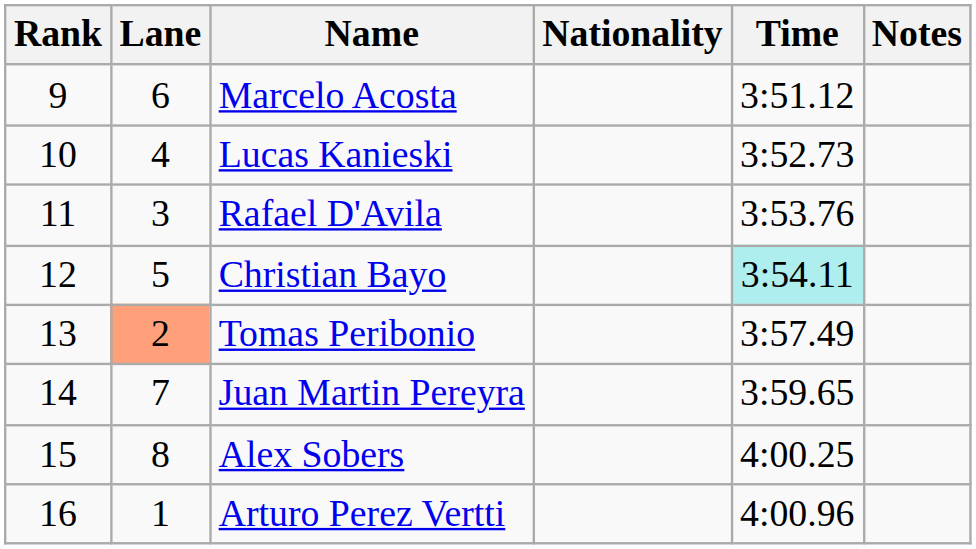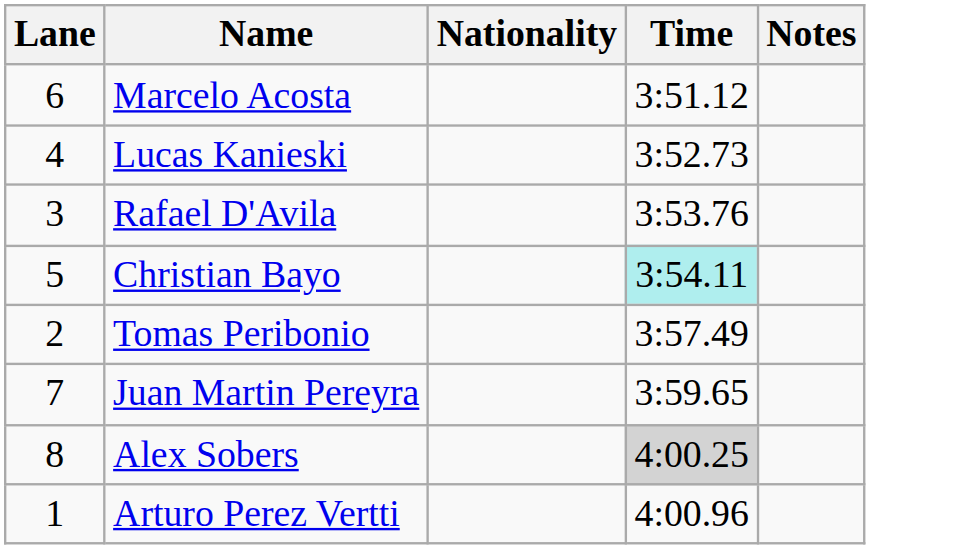 <table class="wikitable sortable" style="text-align:center">
 <tr>
-<th>Rank</th>
 <th>Lane</th>
 <th>Name</th>
 <th>Nationality</th>
 <th>Time</th>
 <th>Notes</th>
 </tr>
 <tr>
-<td>9</td>
 <td>6</td>
 <td align=left><a href='#'>Marcelo Acosta</a></td>
 <td align=left></td>
 <td>3:51.12</td>
 <td></td>
 </tr>
 <tr>
-<td>10</td>
 <td>4</td>
 <td align=left><a href='#'>Lucas Kanieski</a></td>
 <td align=left></td>
 <td>3:52.73</td>
 <td></td>
 </tr>
 <tr>
-<td>11</td>
 <td>3</td>
 <td align=left><a href='#'>Rafael D'Avila</a></td>
 <td align=left></td>
 <td>3:53.76</td>
 <td></td>
 </tr>
 <tr>
-<td>12</td>
 <td>5</td>
 <td align=left><a href='#'>Christian Bayo</a></td>
 <td align=left></td>
 <td style="background: paleturquoise;">3:54.11</td>
 <td></td>
 </tr>
 <tr>
-<td>13</td>
-<td style="background: lightsalmon;">2</td>
+<td>2</td>
 <td align=left><a href='#'>Tomas Peribonio</a></td>
 <td align=left></td>
 <td>3:57.49</td>
 <td></td>
 </tr>
 <tr>
-<td>14</td>
 <td>7</td>
 <td align=left><a href='#'>Juan Martin Pereyra</a></td>
 <td align=left></td>
 <td>3:59.65</td>
 <td></td>
 </tr>
 <tr>
-<td>15</td>
 <td>8</td>
 <td align=left><a href='#'>Alex Sobers</a></td>
 <td align=left></td>
-<td>4:00.25</td>
+<td style="background: lightgrey;">4:00.25</td>
 <td></td>
 </tr>
 <tr>
-<td>16</td>
 <td>1</td>
 <td align=left><a href='#'>Arturo Perez Vertti</a></td>
 <td align=left></td>
 <td>4:00.96</td>
 <td></td>
 </tr>
 </table>
